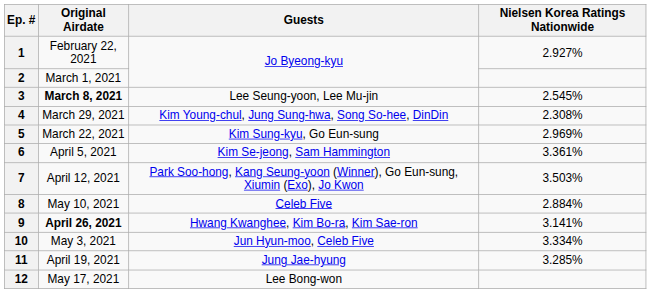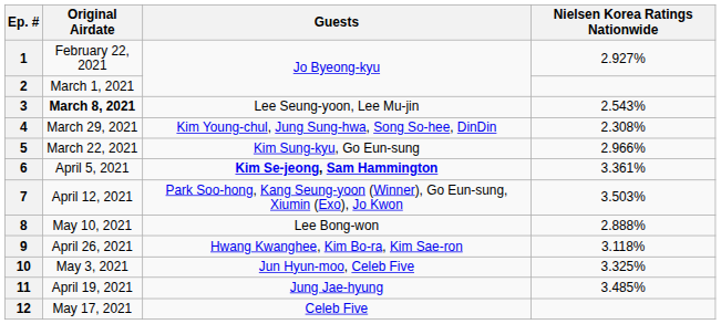 <table class=wikitable style=text-align:center>
 <tr>
 <th>Ep. #</th>
 <th>Original Airdate</th>
 <th>Guests</th>
 <th>Nielsen Korea Ratings Nationwide</th>
 </tr>
 <tr>
 <th>1</th>
 <td>February 22, 2021</td>
 <td rowspan="2"><a href='#'>Jo Byeong-kyu</a></td>
 <td>2.927%</td>
 </tr>
 <tr>
 <th>2</th>
 <td>March 1, 2021</td>
 <td></td>
 </tr>
 <tr>
 <th>3</th>
 <td><strong>March 8, 2021</strong></td>
 <td>Lee Seung-yoon, Lee Mu-jin</td>
-<td>2.545%</td>
+<td>2.543%</td>
 </tr>
 <tr>
 <th>4</th>
 <td>March 29, 2021</td>
 <td><a href='#'>Kim Young-chul</a>, <a href='#'>Jung Sung-hwa</a>, <a href='#'>Song So-hee</a>, <a href='#'>DinDin</a></td>
 <td>2.308%</td>
 </tr>
 <tr>
 <th>5</th>
 <td>March 22, 2021</td>
 <td><a href='#'>Kim Sung-kyu</a>, Go Eun-sung</td>
-<td>2.969%</td>
+<td>2.966%</td>
 </tr>
 <tr>
 <th>6</th>
 <td>April 5, 2021</td>
-<td><a href='#'>Kim Se-jeong</a>, <a href='#'>Sam Hammington</a></td>
+<td><strong><a href='#'>Kim Se-jeong</a>, <a href='#'>Sam Hammington</a></strong></td>
 <td>3.361%</td>
 </tr>
 <tr>
 <th>7</th>
 <td>April 12, 2021</td>
 <td><a href='#'>Park Soo-hong</a>, <a href='#'>Kang Seung-yoon</a> (<a href='#'>Winner</a>), Go Eun-sung, <a href='#'>Xiumin</a> (<a href='#'>Exo</a>), <a href='#'>Jo Kwon</a></td>
 <td>3.503%</td>
 </tr>
 <tr>
 <th>8</th>
 <td>May 10, 2021</td>
-<td><a href='#'>Celeb Five</a></td>
-<td>2.884%</td>
+<td>Lee Bong-won</td>
+<td>2.888%</td>
 </tr>
 <tr>
 <th>9</th>
-<td><strong>April 26, 2021</strong></td>
+<td>April 26, 2021</td>
 <td><a href='#'>Hwang Kwanghee</a>, <a href='#'>Kim Bo-ra</a>, <a href='#'>Kim Sae-ron</a></td>
-<td>3.141%</td>
+<td>3.118%</td>
 </tr>
 <tr>
 <th>10</th>
 <td>May 3, 2021</td>
 <td><a href='#'>Jun Hyun-moo</a>, <a href='#'>Celeb Five</a></td>
-<td>3.334%</td>
+<td>3.325%</td>
 </tr>
 <tr>
 <th>11</th>
 <td>April 19, 2021</td>
 <td><a href='#'>Jung Jae-hyung</a></td>
-<td>3.285%</td>
+<td>3.485%</td>
 </tr>
 <tr>
 <th>12</th>
 <td>May 17, 2021</td>
-<td>Lee Bong-won</td>
+<td><a href='#'>Celeb Five</a></td>
 <td></td>
 </tr>
 </table>
